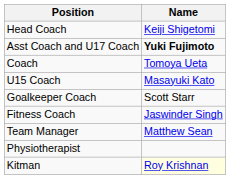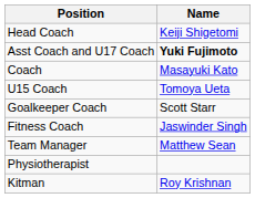 <table class="wikitable">
 <tr>
 <th>Position</th>
 <th>Name</th>
 </tr>
 <tr>
 <td>Head Coach</td>
 <td> <a href='#'>Keiji Shigetomi</a></td>
 </tr>
 <tr>
 <td>Asst Coach and U17 Coach</td>
 <td><strong> Yuki Fujimoto</strong></td>
 </tr>
 <tr>
 <td>Coach</td>
-<td> <a href='#'>Tomoya Ueta</a></td>
+<td> <a href='#'>Masayuki Kato</a></td>
 </tr>
 <tr>
 <td>U15 Coach</td>
-<td> <a href='#'>Masayuki Kato</a></td>
+<td> <a href='#'>Tomoya Ueta</a></td>
 </tr>
 <tr>
 <td>Goalkeeper Coach</td>
 <td> Scott Starr</td>
 </tr>
 <tr>
 <td>Fitness Coach</td>
 <td> <a href='#'>Jaswinder Singh</a></td>
 </tr>
 <tr>
 <td>Team Manager</td>
 <td> <a href='#'>Matthew Sean</a></td>
 </tr>
 <tr>
 <td>Physiotherapist</td>
 <td></td>
 </tr>
 <tr>
 <td>Kitman</td>
-<td style="background: lightyellow;"> <a href='#'>Roy Krishnan</a></td>
+<td> <a href='#'>Roy Krishnan</a></td>
 </tr>
 </table>
